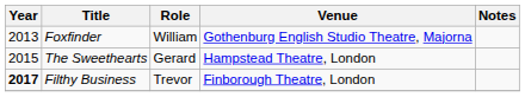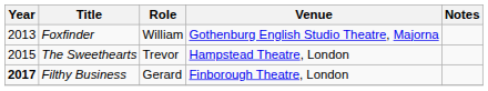 <table class="wikitable sortable">
 <tr>
 <th>Year</th>
 <th>Title</th>
 <th>Role</th>
 <th>Venue</th>
 <th>Notes</th>
 </tr>
 <tr>
 <td>2013</td>
 <td><em>Foxfinder</em></td>
 <td>William</td>
 <td><a href='#'>Gothenburg English Studio Theatre</a>, <a href='#'>Majorna</a></td>
 <td></td>
 </tr>
 <tr>
 <td>2015</td>
 <td><em>The Sweethearts</em></td>
-<td>Gerard</td>
+<td>Trevor</td>
 <td><a href='#'>Hampstead Theatre</a>, London</td>
 <td></td>
 </tr>
 <tr>
 <td><strong>2017</strong></td>
 <td><em>Filthy Business</em></td>
-<td>Trevor</td>
+<td>Gerard</td>
 <td><a href='#'>Finborough Theatre</a>, London</td>
 <td></td>
 </tr>
 <tr>
 </tr>
 </table>
